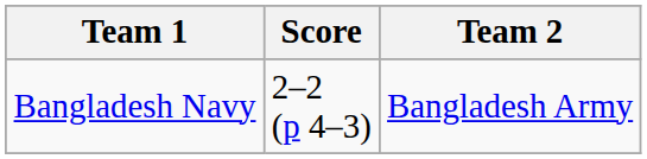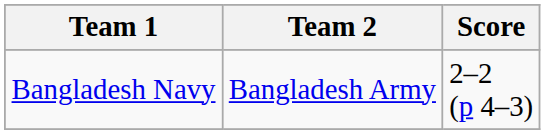 <table class="wikitable">
 <tr>
 <th align=centre>Team 1</th>
+<th align=centre>Team 2</th>
 <th align=centre>Score</th>
-<th align=centre>Team 2</th>
 </tr>
 <tr>
 <td><a href='#'>Bangladesh Navy</a></td>
+<td><a href='#'>Bangladesh Army</a></td>
 <td>2–2<br>(<a href='#'>p</a> 4–3)</td>
-<td><a href='#'>Bangladesh Army</a></td>
 </tr>
 </table>
